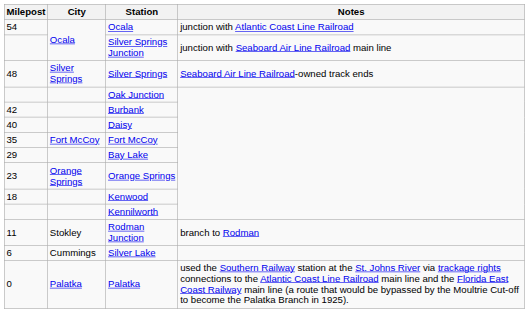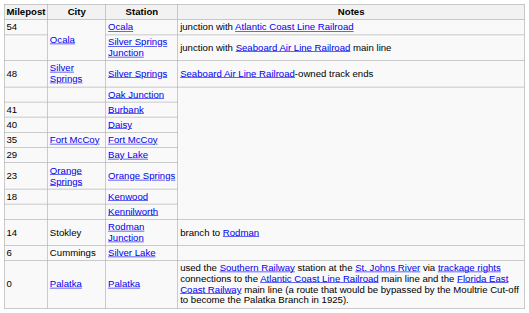 <table class="wikitable">
 <tr>
 <th>Milepost</th>
 <th>City</th>
 <th>Station</th>
 <th>Notes</th>
 </tr>
 <tr>
 <td>54</td>
 <td ! rowspan="2"><a href='#'>Ocala</a></td>
 <td><a href='#'>Ocala</a></td>
 <td>junction with <a href='#'>Atlantic Coast Line Railroad</a></td>
 </tr>
 <tr>
 <td></td>
 <td><a href='#'>Silver Springs Junction</a></td>
 <td>junction with <a href='#'>Seaboard Air Line Railroad</a> main line</td>
 </tr>
 <tr>
 <td>48</td>
 <td><a href='#'>Silver Springs</a></td>
 <td><a href='#'>Silver Springs</a></td>
 <td><a href='#'>Seaboard Air Line Railroad</a>-owned track ends</td>
 </tr>
 <tr>
 <td></td>
 <td></td>
 <td><a href='#'>Oak Junction</a></td>
 </tr>
 <tr>
-<td>42</td>
+<td>41</td>
 <td></td>
 <td><a href='#'>Burbank</a></td>
 </tr>
 <tr>
 <td>40</td>
 <td></td>
 <td><a href='#'>Daisy</a></td>
 </tr>
 <tr>
 <td>35</td>
 <td><a href='#'>Fort McCoy</a></td>
 <td><a href='#'>Fort McCoy</a></td>
 </tr>
 <tr>
 <td>29</td>
 <td></td>
 <td><a href='#'>Bay Lake</a></td>
 </tr>
 <tr>
 <td>23</td>
 <td><a href='#'>Orange Springs</a></td>
 <td><a href='#'>Orange Springs</a></td>
 </tr>
 <tr>
 <td>18</td>
 <td></td>
 <td><a href='#'>Kenwood</a></td>
 </tr>
 <tr>
 <td></td>
 <td></td>
 <td><a href='#'>Kennilworth</a></td>
 </tr>
 <tr>
-<td>11</td>
+<td>14</td>
 <td>Stokley</td>
 <td><a href='#'>Rodman Junction</a></td>
 <td>branch to <a href='#'>Rodman</a></td>
 </tr>
 <tr>
 <td>6</td>
 <td>Cummings</td>
 <td><a href='#'>Silver Lake</a></td>
 </tr>
 <tr>
 <td>0</td>
 <td><a href='#'>Palatka</a></td>
 <td><a href='#'>Palatka</a></td>
 <td>used the <a href='#'>Southern Railway</a> station at the <a href='#'>St. Johns River</a> via <a href='#'>trackage rights</a><br>connections to the <a href='#'>Atlantic Coast Line Railroad</a> main line and the <a href='#'>Florida East Coast Railway</a> main line (a route that would be bypassed by the Moultrie Cut-off to become the Palatka Branch in 1925).</td>
 </tr>
 </table>
